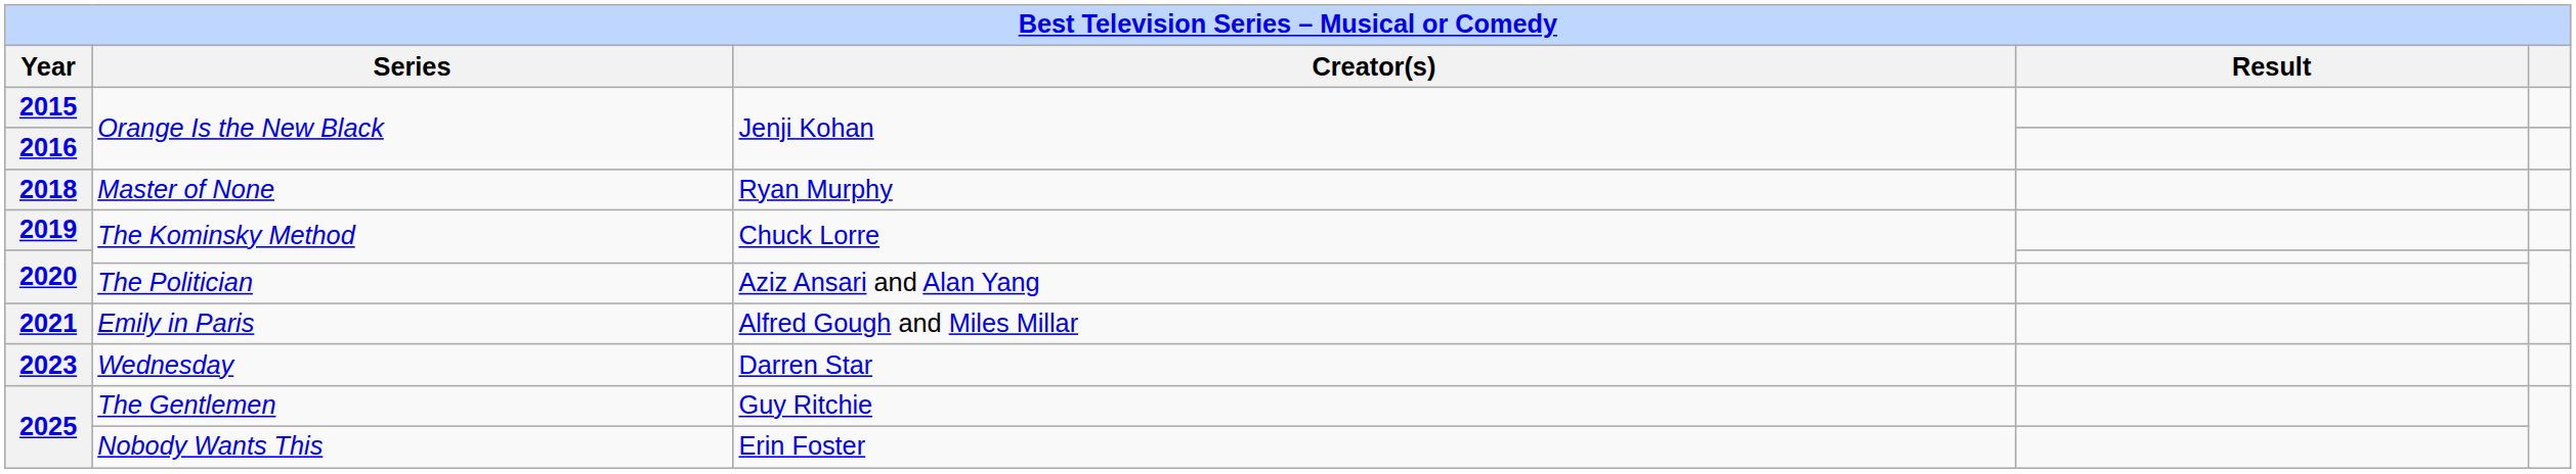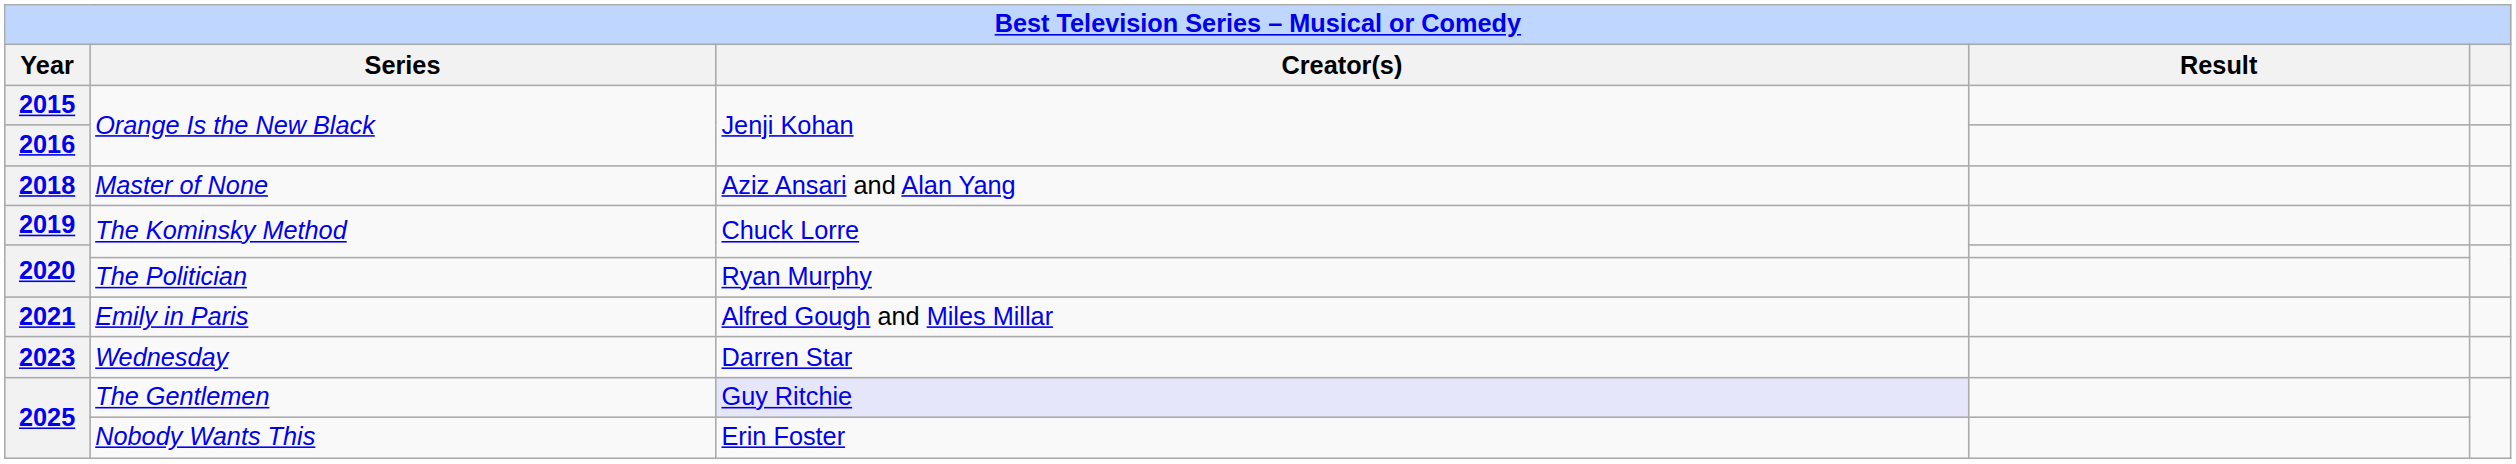 <table class="wikitable plainrowheaders" style="width:80%;">
 <tr style="background:#bfd7ff;">
 <td colspan="6" style="text-align:center;"><strong><a href='#'>Best Television Series – Musical or Comedy</a></strong></td>
 </tr>
 <tr style="background:#ebf5ff;">
 <th style="width:1%;">Year</th>
 <th style="width:15%;">Series</th>
 <th style="width:30%;">Creator(s)</th>
 <th style="width:12%;">Result</th>
 <th style="width:1%;"></th>
 </tr>
 <tr>
 <th scope=row style="text-align:center;"><a href='#'>2015</a></th>
 <td rowspan="2"><em><a href='#'>Orange Is the New Black</a></em></td>
 <td rowspan="2"><a href='#'>Jenji Kohan</a></td>
 <td></td>
 <td style="text-align:center;"></td>
 </tr>
 <tr>
 <th scope=row style="text-align:center;"><a href='#'>2016</a></th>
 <td></td>
 <td style="text-align:center;"></td>
 </tr>
 <tr>
 <th scope=row style="text-align:center;"><a href='#'>2018</a></th>
 <td><em><a href='#'>Master of None</a></em></td>
-<td><a href='#'>Ryan Murphy</a></td>
+<td><a href='#'>Aziz Ansari</a> and <a href='#'>Alan Yang</a></td>
 <td></td>
 <td style="text-align:center;"></td>
 </tr>
 <tr>
 <th scope=row style="text-align:center;"><a href='#'>2019</a></th>
 <td rowspan="2"><em><a href='#'>The Kominsky Method</a></em></td>
 <td rowspan="2"><a href='#'>Chuck Lorre</a></td>
 <td></td>
 <td style="text-align:center;"></td>
 </tr>
 <tr>
 <th scope=row rowspan="2" style="text-align:center;"><a href='#'>2020</a></th>
 <td></td>
 <td rowspan="2" style="text-align:center;"></td>
 </tr>
 <tr>
 <td><em><a href='#'>The Politician</a></em></td>
-<td><a href='#'>Aziz Ansari</a> and <a href='#'>Alan Yang</a></td>
+<td><a href='#'>Ryan Murphy</a></td>
 <td></td>
 </tr>
 <tr>
 <th scope="row" style="text-align:center;"><a href='#'>2021</a></th>
 <td><em><a href='#'>Emily in Paris</a></em></td>
 <td><a href='#'>Alfred Gough</a> and <a href='#'>Miles Millar</a></td>
 <td></td>
 <td style="text-align:center;"></td>
 </tr>
 <tr>
 <th scope="row" style="text-align:center;"><a href='#'>2023</a></th>
 <td><em><a href='#'>Wednesday</a></em></td>
 <td><a href='#'>Darren Star</a></td>
 <td></td>
 <td></td>
 </tr>
 <tr>
 <th scope=row rowspan=2 style="text-align:center;"><a href='#'>2025</a></th>
 <td><em><a href='#'>The Gentlemen</a></em></td>
-<td><a href='#'>Guy Ritchie</a></td>
+<td style="background: lavender;"><a href='#'>Guy Ritchie</a></td>
 <td></td>
 <td rowspan=2></td>
 </tr>
 <tr>
 <td><em><a href='#'>Nobody Wants This</a></em></td>
 <td><a href='#'>Erin Foster</a></td>
 <td></td>
 </tr>
 </table>
